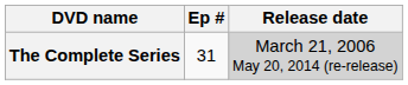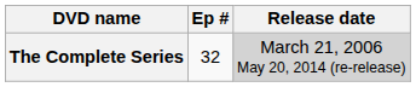 <table class="wikitable plainrowheaders" style="text-align:center;">
 <tr>
 <th scope="col">DVD name</th>
 <th scope="col">Ep #</th>
 <th scope="col">Release date</th>
 </tr>
 <tr>
 <th scope="row">The Complete Series</th>
-<td>31</td>
+<td>32</td>
 <td style="background: lightgrey;">March 21, 2006<br><small>May 20, 2014 (re-release)</small></td>
 </tr>
 </table>
